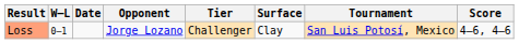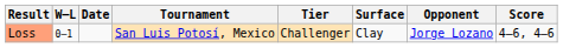 <table class="sortable wikitable">
 <tr>
 <th>Result</th>
 <th class="unsortable">W–L</th>
 <th>Date</th>
-<th>Opponent</th>
+<th>Tournament</th>
 <th>Tier</th>
 <th>Surface</th>
-<th>Tournament</th>
+<th>Opponent</th>
 <th class="unsortable">Score</th>
 </tr>
 <tr>
 <td style="background:#ffa07a;">Loss</td>
 <td><small>0–1</small></td>
 <td></td>
-<td> <a href='#'>Jorge Lozano</a></td>
+<td style="background:moccasin;"><a href='#'>San Luis Potosí</a>, Mexico</td>
 <td style="background:moccasin;">Challenger</td>
 <td>Clay</td>
-<td style="background:moccasin;"><a href='#'>San Luis Potosí</a>, Mexico</td>
+<td> <a href='#'>Jorge Lozano</a></td>
 <td>4–6, 4–6</td>
 </tr>
 </table>
